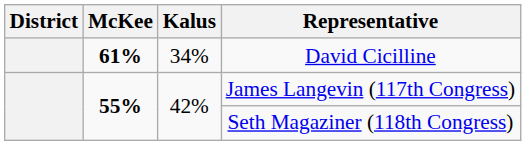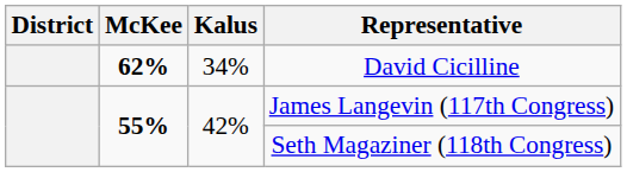 <table class=wikitable>
 <tr>
 <th>District</th>
 <th>McKee</th>
 <th>Kalus</th>
 <th>Representative</th>
 </tr>
 <tr align=center>
 <th></th>
-<td><strong>61%</strong></td>
+<td><strong>62%</strong></td>
 <td>34%</td>
 <td><a href='#'>David Cicilline</a></td>
 </tr>
 <tr align=center>
 <th rowspan=2 ></th>
 <td rowspan=2><strong>55%</strong></td>
 <td rowspan=2>42%</td>
 <td><a href='#'>James Langevin</a> (<a href='#'>117th Congress</a>)</td>
 </tr>
 <tr align=center>
 <td><a href='#'>Seth Magaziner</a> (<a href='#'>118th Congress</a>)</td>
 </tr>
 </table>
